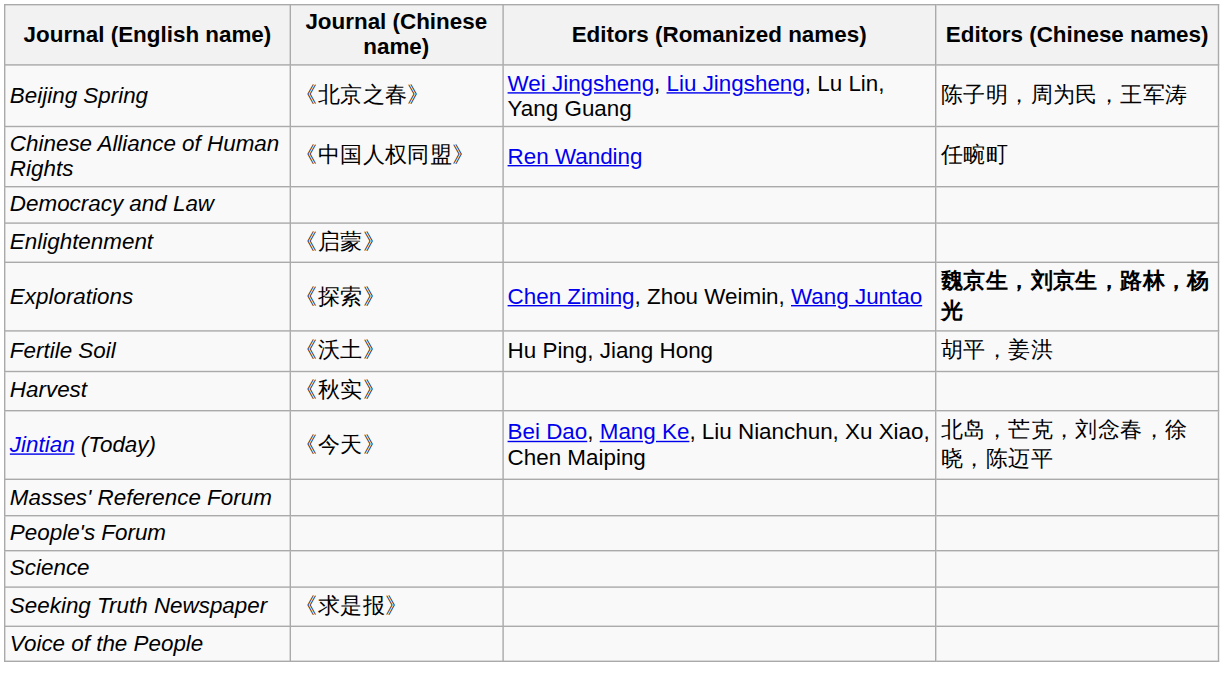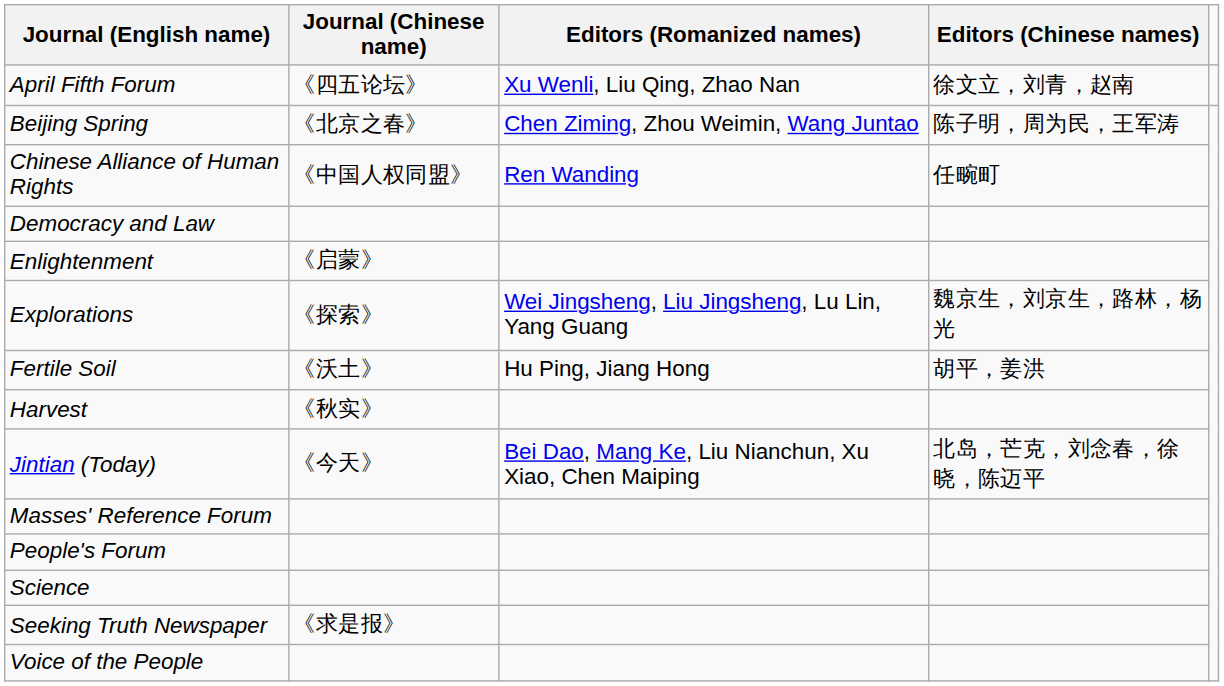 <table class="wikitable">
 <tr>
 <th>Journal (English name)</th>
 <th>Journal (Chinese name)</th>
 <th>Editors (Romanized names)</th>
 <th>Editors (Chinese names)</th>
 </tr>
 <tr>
+<td><em>April Fifth Forum</em></td>
+<td>《四五论坛》</td>
+<td><a href='#'>Xu Wenli</a>, Liu Qing, Zhao Nan</td>
+<td>徐文立，刘青，赵南</td>
+<td></td>
+</tr>
+<tr>
 <td><em>Beijing Spring</em></td>
 <td>《北京之春》</td>
-<td><a href='#'>Wei Jingsheng</a>, <a href='#'>Liu Jingsheng</a>, Lu Lin, Yang Guang</td>
+<td><a href='#'>Chen Ziming</a>, Zhou Weimin, <a href='#'>Wang Juntao</a></td>
 <td>陈子明，周为民，王军涛</td>
 </tr>
 <tr>
 <td><em>Chinese Alliance of Human Rights</em></td>
 <td>《中国人权同盟》</td>
 <td><a href='#'>Ren Wanding</a></td>
 <td>任畹町</td>
 </tr>
 <tr>
 <td><em>Democracy and Law</em></td>
 <td></td>
 <td></td>
 <td></td>
 </tr>
 <tr>
 <td><em>Enlightenment</em></td>
 <td>《启蒙》</td>
 <td></td>
 <td></td>
 </tr>
 <tr>
 <td><em>Explorations</em></td>
 <td>《探索》</td>
-<td><a href='#'>Chen Ziming</a>, Zhou Weimin, <a href='#'>Wang Juntao</a></td>
-<td><strong>魏京生，刘京生，路林，杨光</strong></td>
+<td><a href='#'>Wei Jingsheng</a>, <a href='#'>Liu Jingsheng</a>, Lu Lin, Yang Guang</td>
+<td>魏京生，刘京生，路林，杨光</td>
 </tr>
 <tr>
 <td><em>Fertile Soil</em></td>
 <td>《沃土》</td>
 <td>Hu Ping, Jiang Hong</td>
 <td>胡平，姜洪</td>
 </tr>
 <tr>
 <td><em>Harvest</em></td>
 <td>《秋实》</td>
 <td></td>
 <td></td>
 </tr>
 <tr>
 <td><em><a href='#'>Jintian</a> (Today)</em></td>
 <td>《今天》</td>
 <td><a href='#'>Bei Dao</a>, <a href='#'>Mang Ke</a>, Liu Nianchun, Xu Xiao, Chen Maiping</td>
 <td>北岛，芒克，刘念春，徐晓，陈迈平</td>
 </tr>
 <tr>
 <td><em>Masses' Reference Forum</em></td>
 <td></td>
 <td></td>
 <td></td>
 </tr>
 <tr>
 <td><em>People's Forum</em></td>
 <td></td>
 <td></td>
 <td></td>
 </tr>
 <tr>
 <td><em>Science</em></td>
 <td></td>
 <td></td>
 <td></td>
 </tr>
 <tr>
 <td><em>Seeking Truth Newspaper</em></td>
 <td>《求是报》</td>
 <td></td>
 <td></td>
 </tr>
 <tr>
 <td><em>Voice of the People</em></td>
 <td></td>
 <td></td>
 <td></td>
 </tr>
 </table>
